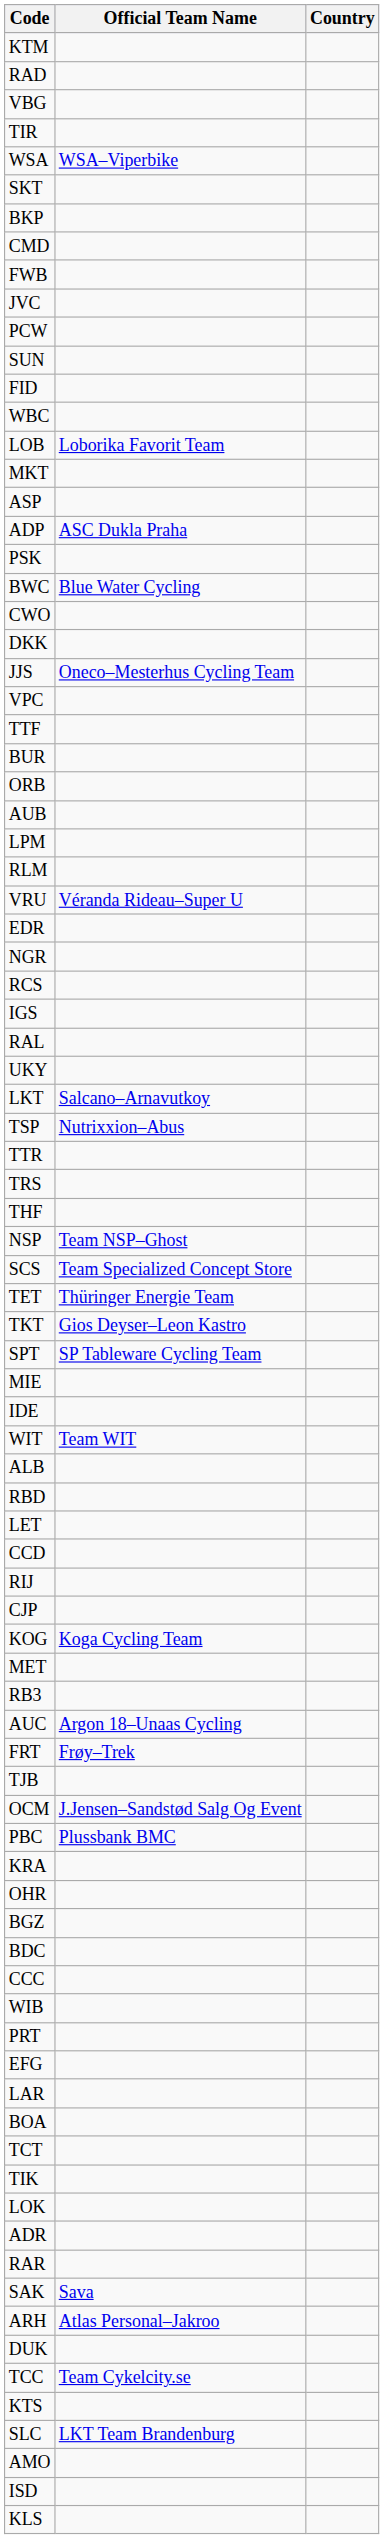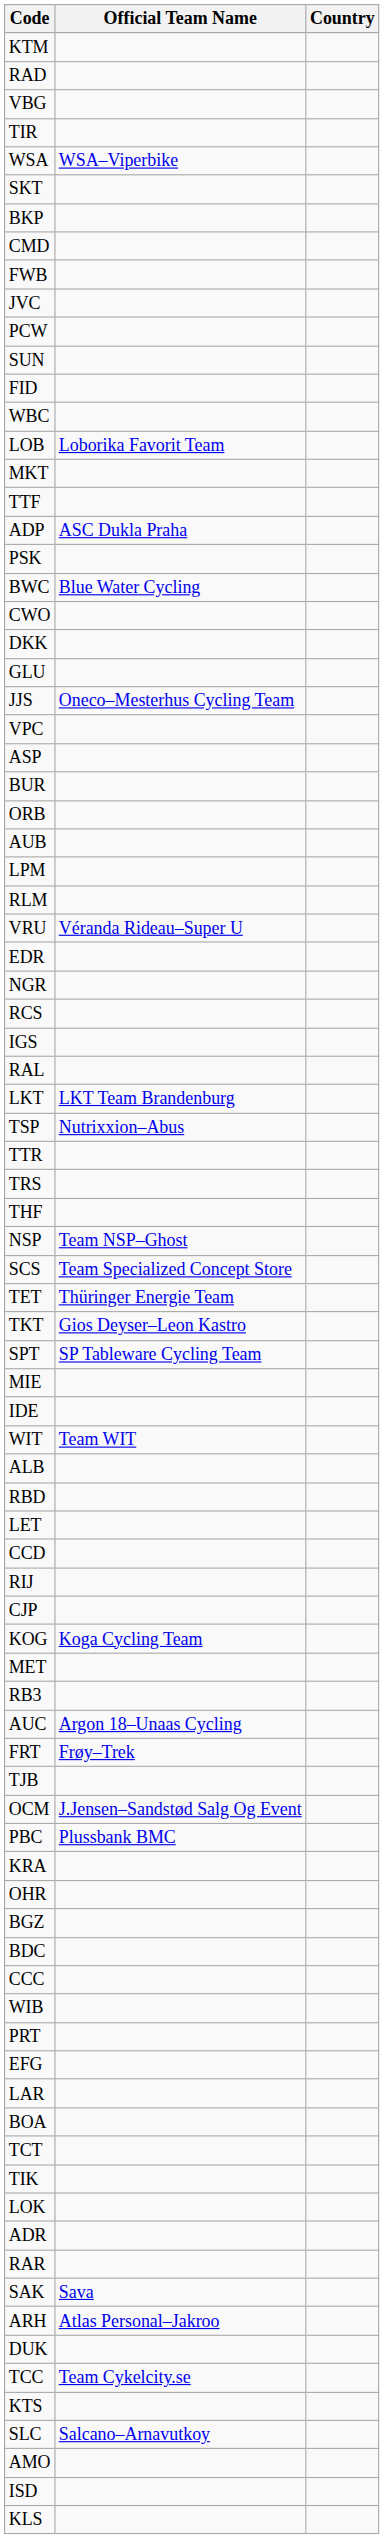 <table class="wikitable">
 <tr style="background:#ccccff;">
 <th>Code</th>
 <th>Official Team Name</th>
 <th>Country</th>
 </tr>
 <tr>
 <td>KTM</td>
 <td></td>
 <td></td>
 </tr>
 <tr>
 <td>RAD</td>
 <td></td>
 <td></td>
 </tr>
 <tr>
 <td>VBG</td>
 <td></td>
 <td></td>
 </tr>
 <tr>
 <td>TIR</td>
 <td></td>
 <td></td>
 </tr>
 <tr>
 <td>WSA</td>
 <td><a href='#'>WSA–Viperbike</a></td>
 <td></td>
 </tr>
 <tr>
 <td>SKT</td>
 <td></td>
 <td></td>
 </tr>
 <tr>
 <td>BKP</td>
 <td></td>
 <td></td>
 </tr>
 <tr>
 <td>CMD</td>
 <td></td>
 <td></td>
 </tr>
 <tr>
 <td>FWB</td>
 <td></td>
 <td></td>
 </tr>
 <tr>
 <td>JVC</td>
 <td></td>
 <td></td>
 </tr>
 <tr>
 <td>PCW</td>
 <td></td>
 <td></td>
 </tr>
 <tr>
 <td>SUN</td>
 <td></td>
 <td></td>
 </tr>
 <tr>
 <td>FID</td>
 <td></td>
 <td></td>
 </tr>
 <tr>
 <td>WBC</td>
 <td></td>
 <td></td>
 </tr>
 <tr>
 <td>LOB</td>
 <td><a href='#'>Loborika Favorit Team</a></td>
 <td></td>
 </tr>
 <tr>
 <td>MKT</td>
 <td></td>
 <td></td>
 </tr>
 <tr>
-<td>ASP</td>
+<td>TTF</td>
 <td></td>
 <td></td>
 </tr>
 <tr>
 <td>ADP</td>
 <td><a href='#'>ASC Dukla Praha</a></td>
 <td></td>
 </tr>
 <tr>
 <td>PSK</td>
 <td></td>
 <td></td>
 </tr>
 <tr>
 <td>BWC</td>
 <td><a href='#'>Blue Water Cycling</a></td>
 <td></td>
 </tr>
 <tr>
 <td>CWO</td>
 <td></td>
 <td></td>
 </tr>
 <tr>
 <td>DKK</td>
 <td></td>
 <td></td>
 </tr>
 <tr>
+<td>GLU</td>
+<td></td>
+<td></td>
+</tr>
+<tr>
 <td>JJS</td>
 <td><a href='#'>Oneco–Mesterhus Cycling Team</a></td>
 <td></td>
 </tr>
 <tr>
 <td>VPC</td>
 <td></td>
 <td></td>
 </tr>
 <tr>
-<td>TTF</td>
+<td>ASP</td>
 <td></td>
 <td></td>
 </tr>
 <tr>
 <td>BUR</td>
 <td></td>
 <td></td>
 </tr>
 <tr>
 <td>ORB</td>
 <td></td>
 <td></td>
 </tr>
 <tr>
 <td>AUB</td>
 <td></td>
 <td></td>
 </tr>
 <tr>
 <td>LPM</td>
 <td></td>
 <td></td>
 </tr>
 <tr>
 <td>RLM</td>
 <td></td>
 <td></td>
 </tr>
 <tr>
 <td>VRU</td>
 <td><a href='#'>Véranda Rideau–Super U</a></td>
 <td></td>
 </tr>
 <tr>
 <td>EDR</td>
 <td></td>
 <td></td>
 </tr>
 <tr>
 <td>NGR</td>
 <td></td>
 <td></td>
 </tr>
 <tr>
 <td>RCS</td>
 <td></td>
 <td></td>
 </tr>
 <tr>
 <td>IGS</td>
 <td></td>
 <td></td>
 </tr>
 <tr>
 <td>RAL</td>
 <td></td>
 <td></td>
 </tr>
 <tr>
-<td>UKY</td>
-<td></td>
-<td></td>
-</tr>
-<tr>
 <td>LKT</td>
-<td><a href='#'>Salcano–Arnavutkoy</a></td>
+<td><a href='#'>LKT Team Brandenburg</a></td>
 <td></td>
 </tr>
 <tr>
 <td>TSP</td>
 <td><a href='#'>Nutrixxion–Abus</a></td>
 <td></td>
 </tr>
 <tr>
 <td>TTR</td>
 <td></td>
 <td></td>
 </tr>
 <tr>
 <td>TRS</td>
 <td></td>
 <td></td>
 </tr>
 <tr>
 <td>THF</td>
 <td></td>
 <td></td>
 </tr>
 <tr>
 <td>NSP</td>
 <td><a href='#'>Team NSP–Ghost</a></td>
 <td></td>
 </tr>
 <tr>
 <td>SCS</td>
 <td><a href='#'>Team Specialized Concept Store</a></td>
 <td></td>
 </tr>
 <tr>
 <td>TET</td>
 <td><a href='#'>Thüringer Energie Team</a></td>
 <td></td>
 </tr>
 <tr>
 <td>TKT</td>
 <td><a href='#'>Gios Deyser–Leon Kastro</a></td>
 <td></td>
 </tr>
 <tr>
 <td>SPT</td>
 <td><a href='#'>SP Tableware Cycling Team</a></td>
 <td></td>
 </tr>
 <tr>
 <td>MIE</td>
 <td></td>
 <td></td>
 </tr>
 <tr>
 <td>IDE</td>
 <td></td>
 <td></td>
 </tr>
 <tr>
 <td>WIT</td>
 <td><a href='#'>Team WIT</a></td>
 <td></td>
 </tr>
 <tr>
 <td>ALB</td>
 <td></td>
 <td></td>
 </tr>
 <tr>
 <td>RBD</td>
 <td></td>
 <td></td>
 </tr>
 <tr>
 <td>LET</td>
 <td></td>
 <td></td>
 </tr>
 <tr>
 <td>CCD</td>
 <td></td>
 <td></td>
 </tr>
 <tr>
 <td>RIJ</td>
 <td></td>
 <td></td>
 </tr>
 <tr>
 <td>CJP</td>
 <td></td>
 <td></td>
 </tr>
 <tr>
 <td>KOG</td>
 <td><a href='#'>Koga Cycling Team</a></td>
 <td></td>
 </tr>
 <tr>
 <td>MET</td>
 <td></td>
 <td></td>
 </tr>
 <tr>
 <td>RB3</td>
 <td></td>
 <td></td>
 </tr>
 <tr>
 <td>AUC</td>
 <td><a href='#'>Argon 18–Unaas Cycling</a></td>
 <td></td>
 </tr>
 <tr>
 <td>FRT</td>
 <td><a href='#'>Frøy–Trek</a></td>
 <td></td>
 </tr>
 <tr>
 <td>TJB</td>
 <td></td>
 <td></td>
 </tr>
 <tr>
 <td>OCM</td>
 <td><a href='#'>J.Jensen–Sandstød Salg Og Event</a></td>
 <td></td>
 </tr>
 <tr>
 <td>PBC</td>
 <td><a href='#'>Plussbank BMC</a></td>
 <td></td>
 </tr>
 <tr>
 <td>KRA</td>
 <td></td>
 <td></td>
 </tr>
 <tr>
 <td>OHR</td>
 <td></td>
 <td></td>
 </tr>
 <tr>
 <td>BGZ</td>
 <td></td>
 <td></td>
 </tr>
 <tr>
 <td>BDC</td>
 <td></td>
 <td></td>
 </tr>
 <tr>
 <td>CCC</td>
 <td></td>
 <td></td>
 </tr>
 <tr>
 <td>WIB</td>
 <td></td>
 <td></td>
 </tr>
 <tr>
 <td>PRT</td>
 <td></td>
 <td></td>
 </tr>
 <tr>
 <td>EFG</td>
 <td></td>
 <td></td>
 </tr>
 <tr>
 <td>LAR</td>
 <td></td>
 <td></td>
 </tr>
 <tr>
 <td>BOA</td>
 <td></td>
 <td></td>
 </tr>
 <tr>
 <td>TCT</td>
 <td></td>
 <td></td>
 </tr>
 <tr>
 <td>TIK</td>
 <td></td>
 <td></td>
 </tr>
 <tr>
 <td>LOK</td>
 <td></td>
 <td></td>
 </tr>
 <tr>
 <td>ADR</td>
 <td></td>
 <td></td>
 </tr>
 <tr>
 <td>RAR</td>
 <td></td>
 <td></td>
 </tr>
 <tr>
 <td>SAK</td>
 <td><a href='#'>Sava</a></td>
 <td></td>
 </tr>
 <tr>
 <td>ARH</td>
 <td><a href='#'>Atlas Personal–Jakroo</a></td>
 <td></td>
 </tr>
 <tr>
 <td>DUK</td>
 <td></td>
 <td></td>
 </tr>
 <tr>
 <td>TCC</td>
 <td><a href='#'>Team Cykelcity.se</a></td>
 <td></td>
 </tr>
 <tr>
 <td>KTS</td>
 <td></td>
 <td></td>
 </tr>
 <tr>
 <td>SLC</td>
-<td><a href='#'>LKT Team Brandenburg</a></td>
+<td><a href='#'>Salcano–Arnavutkoy</a></td>
 <td></td>
 </tr>
 <tr>
 <td>AMO</td>
 <td></td>
 <td></td>
 </tr>
 <tr>
 <td>ISD</td>
 <td></td>
 <td></td>
 </tr>
 <tr>
 <td>KLS</td>
 <td></td>
 <td></td>
 </tr>
 </table>
